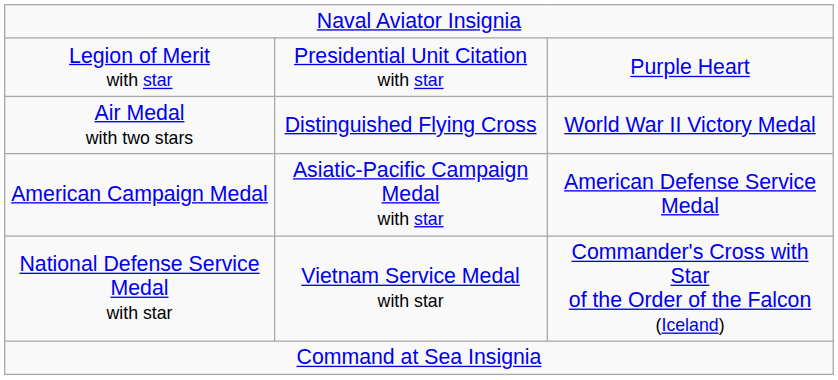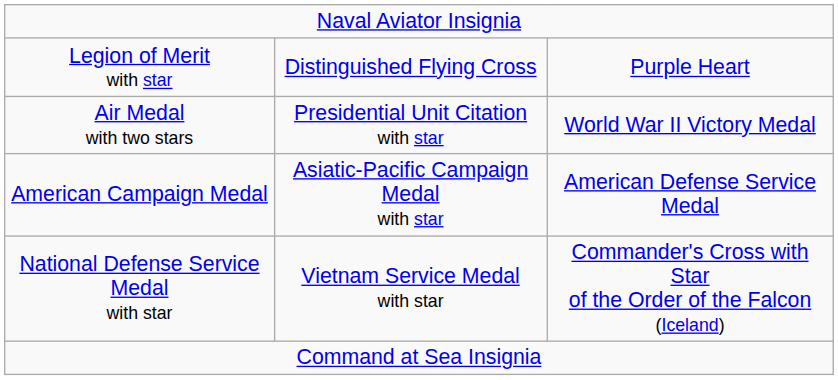 <table class="wikitable" style="margin:1em auto; text-align:center;">
 <tr>
 <td colspan=3 align=center><a href='#'>Naval Aviator Insignia</a></td>
 </tr>
 <tr>
 <td><a href='#'>Legion of Merit</a><br><small>with <a href='#'>star</a></small></td>
-<td><a href='#'>Presidential Unit Citation</a><br><small>with <a href='#'>star</a></small></td>
+<td><a href='#'>Distinguished Flying Cross</a></td>
 <td><a href='#'>Purple Heart</a></td>
 </tr>
 <tr>
 <td><a href='#'>Air Medal</a><br><small>with two stars</small></td>
-<td><a href='#'>Distinguished Flying Cross</a></td>
+<td><a href='#'>Presidential Unit Citation</a><br><small>with <a href='#'>star</a></small></td>
 <td><a href='#'>World War II Victory Medal</a></td>
 </tr>
 <tr>
 <td><a href='#'>American Campaign Medal</a></td>
 <td><a href='#'>Asiatic-Pacific Campaign Medal</a><br><small>with <a href='#'>star</a></small></td>
 <td><a href='#'>American Defense Service Medal</a></td>
 </tr>
 <tr>
 <td><a href='#'>National Defense Service Medal</a><br><small>with star</small></td>
 <td><a href='#'>Vietnam Service Medal</a><br><small>with star</small></td>
 <td><a href='#'>Commander's Cross with Star<br> of the Order of the Falcon</a><br><small>(<a href='#'>Iceland</a>)</small></td>
 </tr>
 <tr>
 <td colspan=3 align=center><a href='#'>Command at Sea Insignia</a></td>
 </tr>
 </table>
